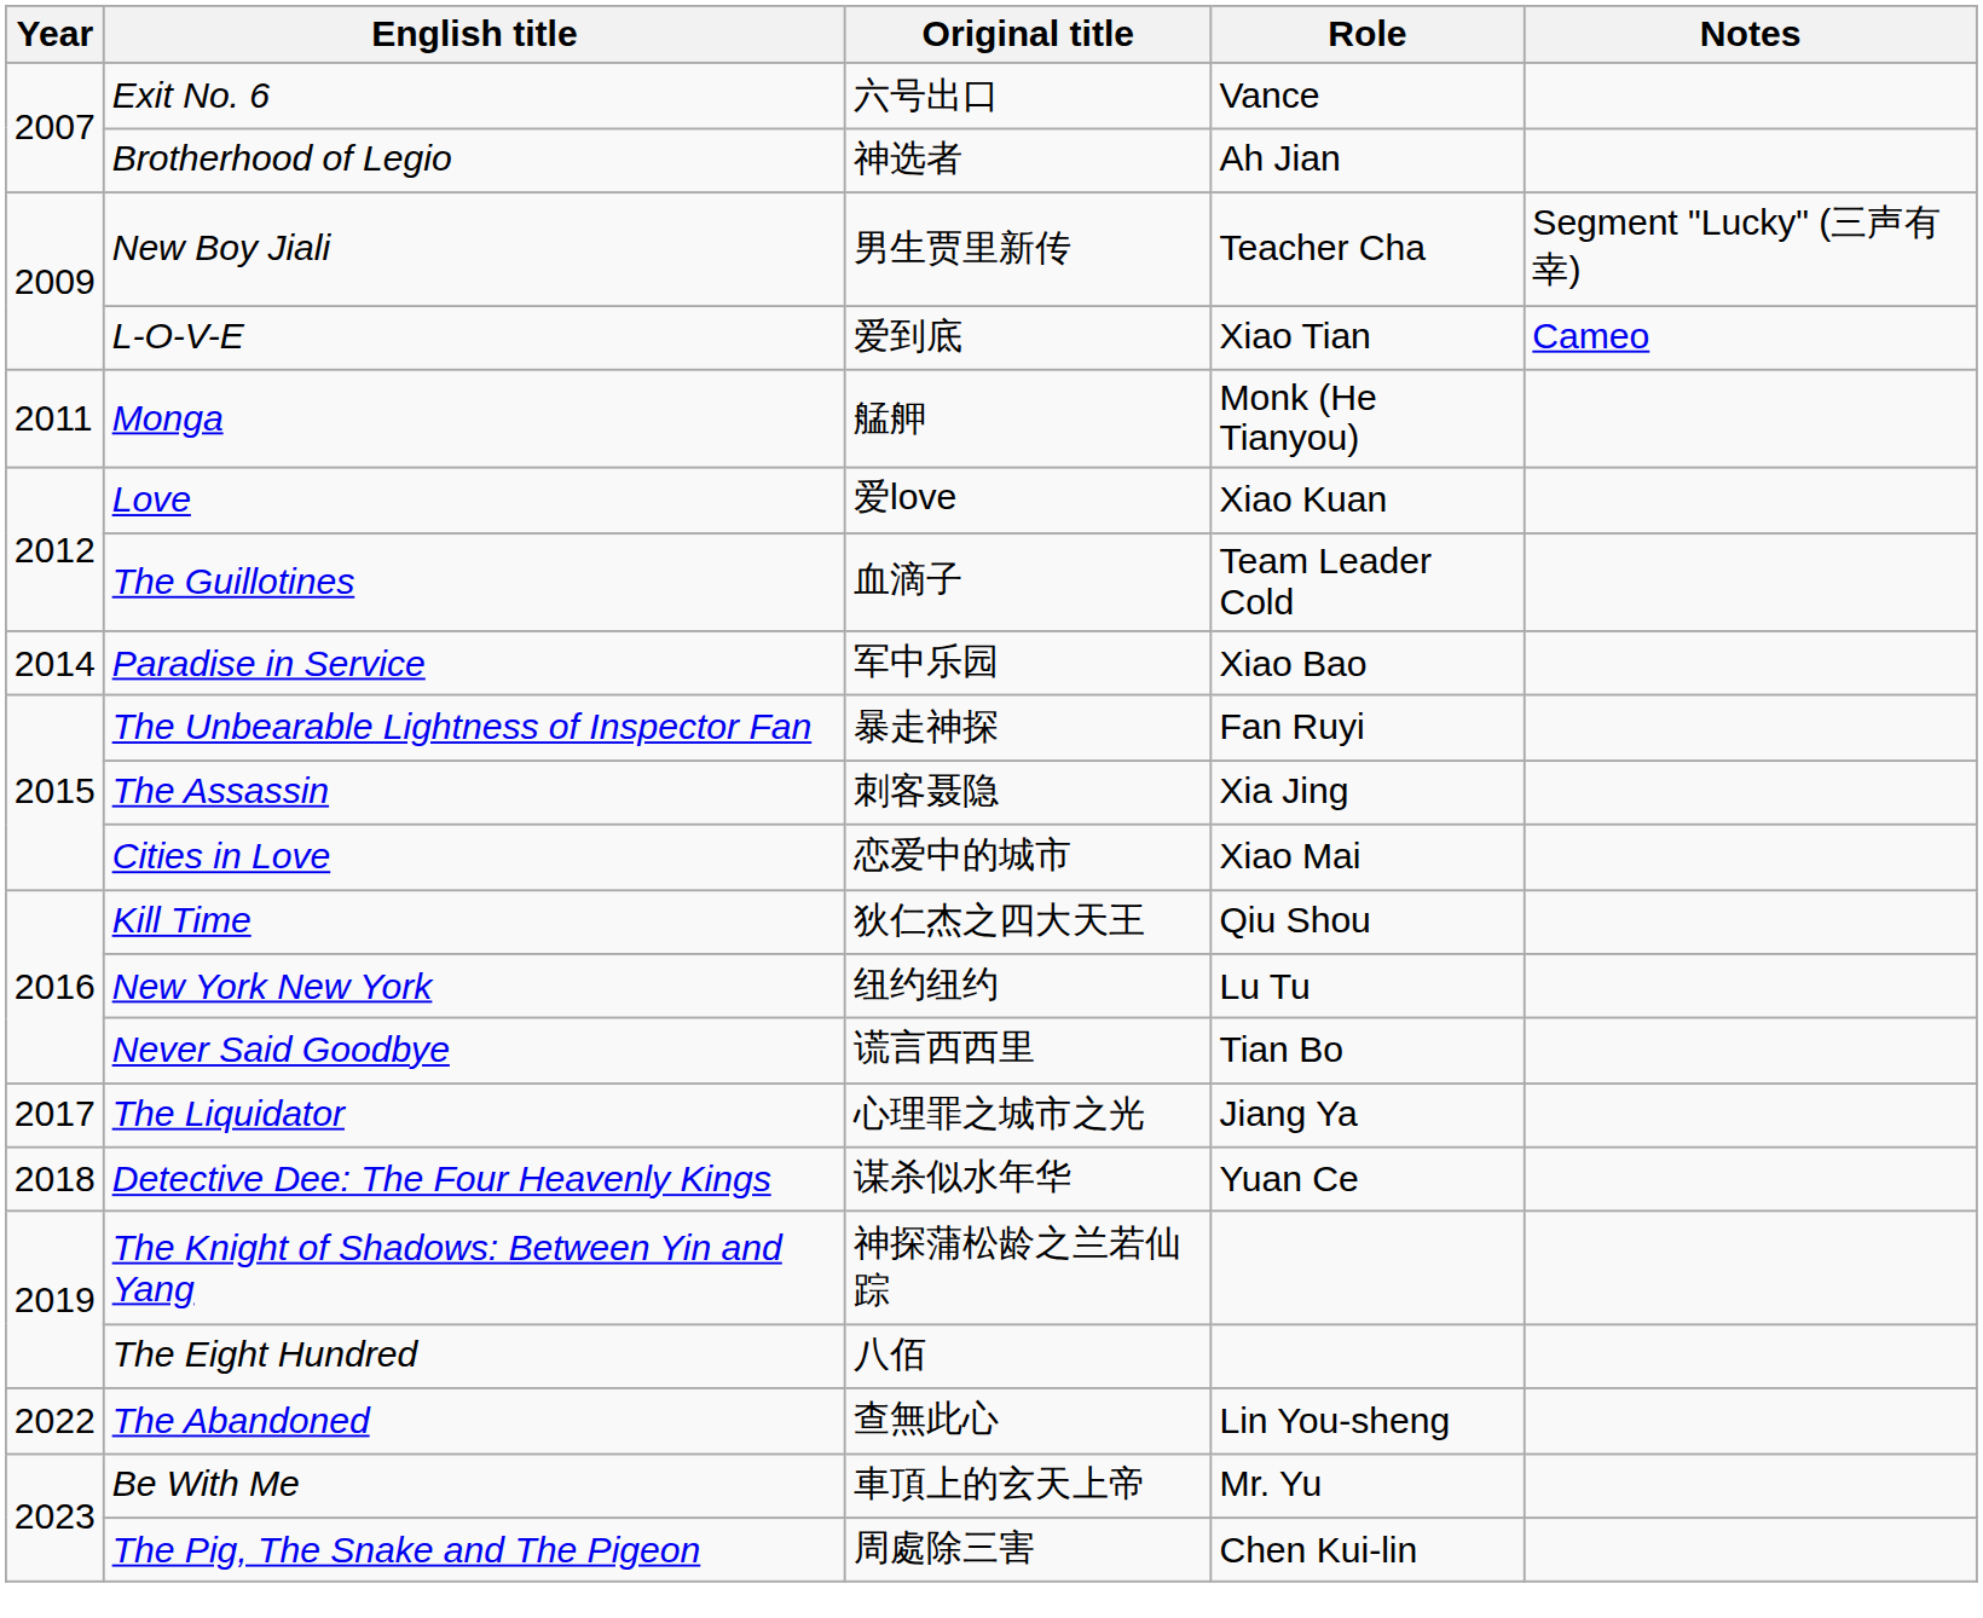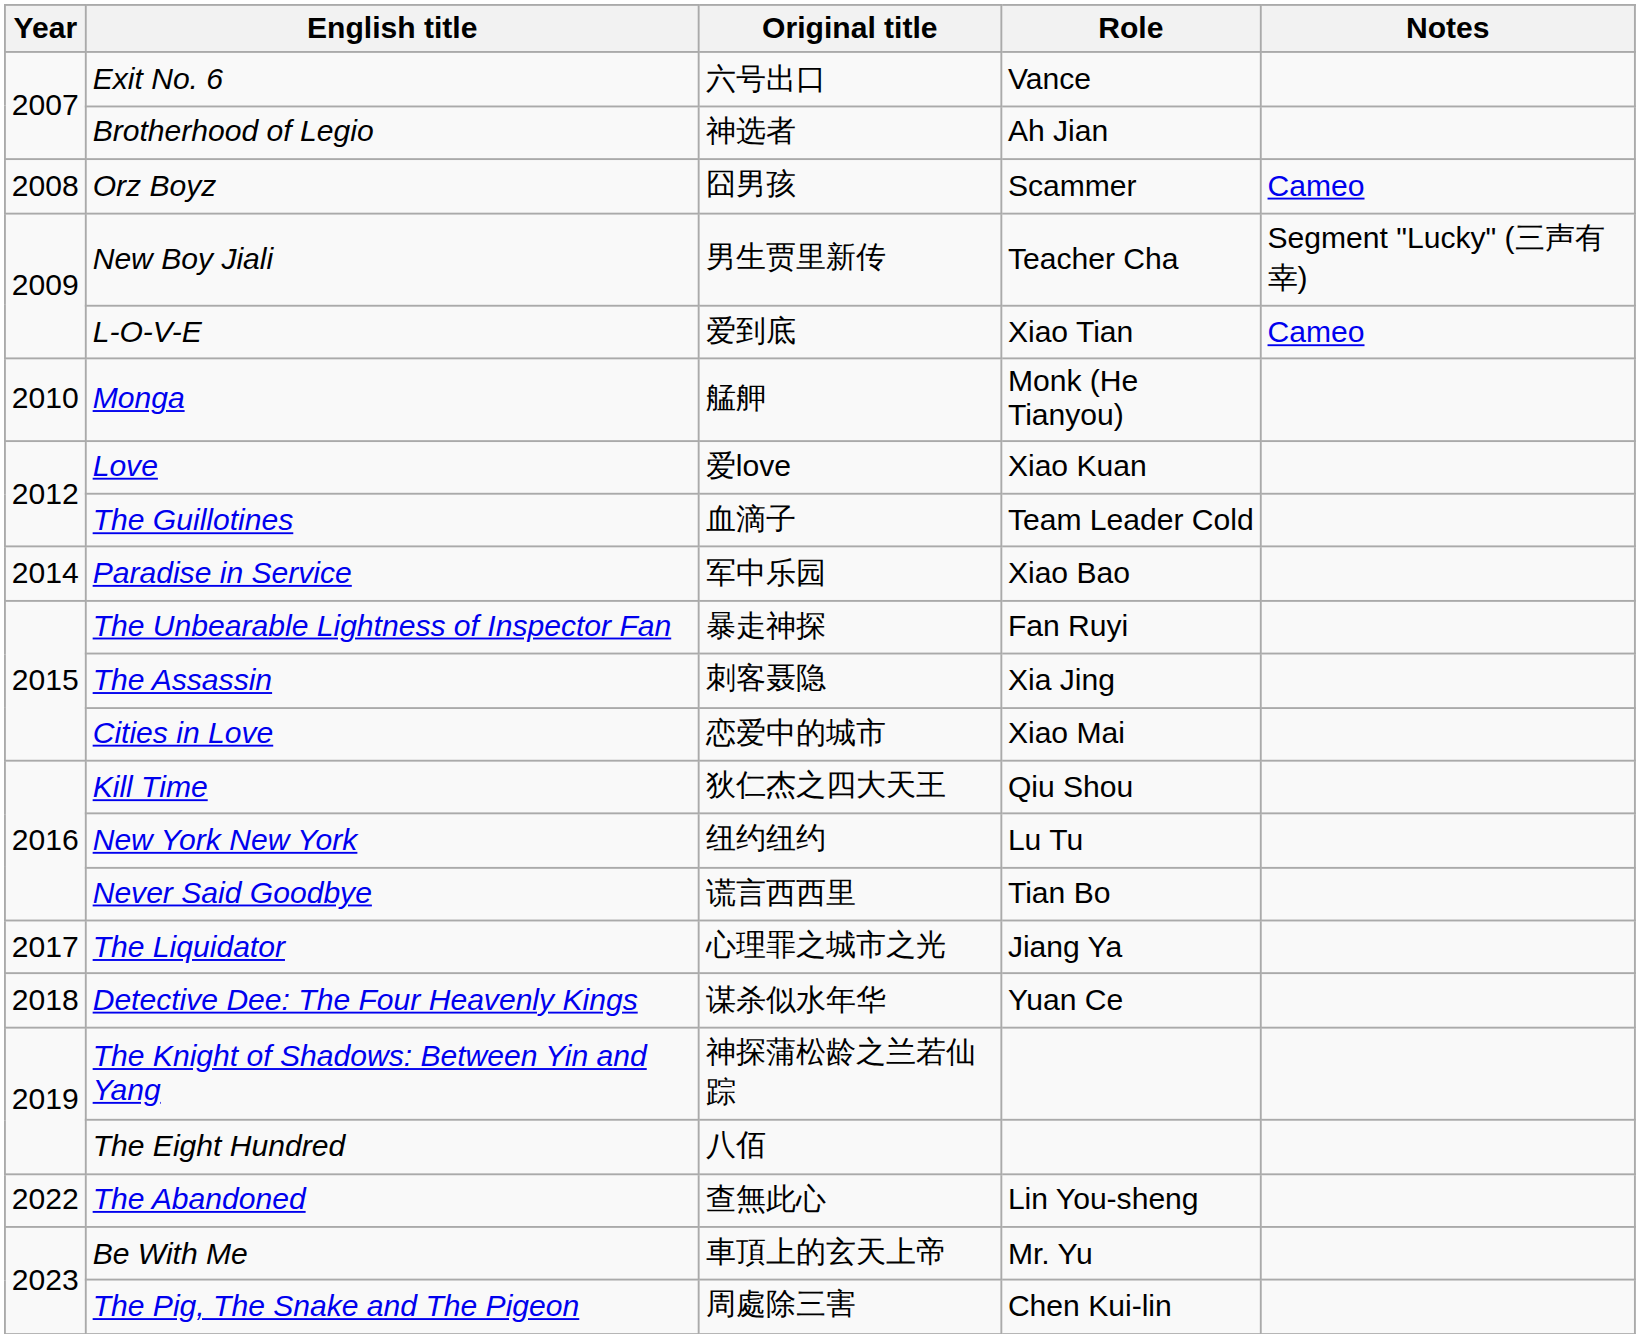 <table class="wikitable sortable">
 <tr>
 <th>Year</th>
 <th>English title</th>
 <th>Original title</th>
 <th>Role</th>
 <th class="unsortable">Notes</th>
 </tr>
 <tr>
 <td rowspan=2>2007</td>
 <td><em>Exit No. 6</em></td>
 <td>六号出口</td>
 <td>Vance</td>
 <td></td>
 </tr>
 <tr>
 <td><em>Brotherhood of Legio</em></td>
 <td>神选者</td>
 <td>Ah Jian</td>
 <td></td>
 </tr>
 <tr>
+<td>2008</td>
+<td><em>Orz Boyz</em></td>
+<td>囧男孩</td>
+<td>Scammer</td>
+<td><a href='#'>Cameo</a></td>
+</tr>
+<tr>
 <td rowspan=2>2009</td>
 <td><em>New Boy Jiali</em></td>
 <td>男生贾里新传</td>
 <td>Teacher Cha</td>
 <td>Segment "Lucky" (三声有幸)</td>
 </tr>
 <tr>
 <td><em>L-O-V-E</em></td>
 <td>爱到底</td>
 <td>Xiao Tian</td>
 <td><a href='#'>Cameo</a></td>
 </tr>
 <tr>
-<td>2011</td>
+<td>2010</td>
 <td><em><a href='#'>Monga</a></em></td>
 <td>艋舺</td>
 <td>Monk (He Tianyou)</td>
 <td></td>
 </tr>
 <tr>
 <td rowspan=2>2012</td>
 <td><em><a href='#'>Love</a></em></td>
 <td>爱love</td>
 <td>Xiao Kuan</td>
 <td></td>
 </tr>
 <tr>
 <td><em><a href='#'>The Guillotines</a></em></td>
 <td>血滴子</td>
 <td>Team Leader Cold</td>
 <td></td>
 </tr>
 <tr>
 <td>2014</td>
 <td><em><a href='#'>Paradise in Service</a></em></td>
 <td>军中乐园</td>
 <td>Xiao Bao</td>
 <td></td>
 </tr>
 <tr>
 <td rowspan=3>2015</td>
 <td><em><a href='#'>The Unbearable Lightness of Inspector Fan</a></em></td>
 <td>暴走神探</td>
 <td>Fan Ruyi</td>
 <td></td>
 </tr>
 <tr>
 <td><em><a href='#'>The Assassin</a></em></td>
 <td>刺客聂隐</td>
 <td>Xia Jing</td>
 <td></td>
 </tr>
 <tr>
 <td><em><a href='#'>Cities in Love</a></em></td>
 <td>恋爱中的城市</td>
 <td>Xiao Mai</td>
 <td></td>
 </tr>
 <tr>
 <td rowspan=3>2016</td>
 <td><em><a href='#'>Kill Time</a></em></td>
 <td>狄仁杰之四大天王</td>
 <td>Qiu Shou</td>
 <td></td>
 </tr>
 <tr>
 <td><em><a href='#'>New York New York</a></em></td>
 <td>纽约纽约</td>
 <td>Lu Tu</td>
 <td></td>
 </tr>
 <tr>
 <td><em><a href='#'>Never Said Goodbye</a></em></td>
 <td>谎言西西里</td>
 <td>Tian Bo</td>
 <td></td>
 </tr>
 <tr>
 <td>2017</td>
 <td><em><a href='#'>The Liquidator</a></em></td>
 <td>心理罪之城市之光</td>
 <td>Jiang Ya</td>
 <td></td>
 </tr>
 <tr>
 <td>2018</td>
 <td><em><a href='#'>Detective Dee: The Four Heavenly Kings</a></em></td>
 <td>谋杀似水年华</td>
 <td>Yuan Ce</td>
 <td></td>
 </tr>
 <tr>
 <td rowspan=2>2019</td>
 <td><em><a href='#'>The Knight of Shadows: Between Yin and Yang</a></em></td>
 <td>神探蒲松龄之兰若仙踪</td>
 <td></td>
 <td></td>
 </tr>
 <tr>
 <td><em>The Eight Hundred</em></td>
 <td>八佰</td>
 <td></td>
 <td></td>
 </tr>
 <tr>
 <td>2022</td>
 <td><em><a href='#'>The Abandoned</a></em></td>
 <td>查無此心</td>
 <td>Lin You-sheng</td>
 <td></td>
 </tr>
 <tr>
 <td rowspan="2">2023</td>
 <td><em>Be With Me</em></td>
 <td>車頂上的玄天上帝</td>
 <td>Mr. Yu</td>
 <td></td>
 </tr>
 <tr>
 <td><em><a href='#'>The Pig, The Snake and The Pigeon</a></em></td>
 <td>周處除三害</td>
 <td>Chen Kui-lin</td>
 <td></td>
 </tr>
 </table>
